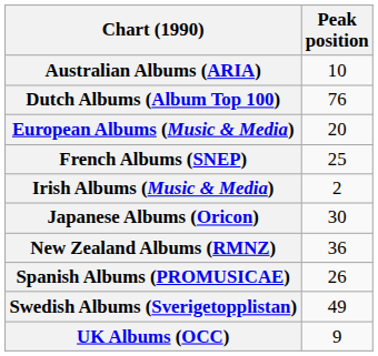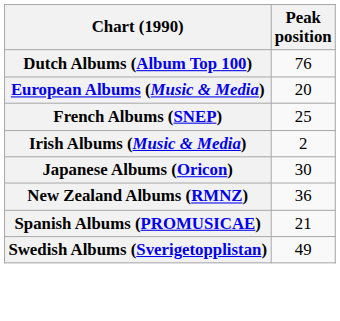 <table class="wikitable sortable plainrowheaders" style="text-align:center">
 <tr>
 <th scope="col">Chart (1990)</th>
 <th scope="col">Peak<br>position</th>
-</tr>
-<tr>
-<th scope="row">Australian Albums (<a href='#'>ARIA</a>)</th>
-<td>10</td>
 </tr>
 <tr>
 <th scope="row">Dutch Albums (<a href='#'>Album Top 100</a>)</th>
 <td>76</td>
 </tr>
 <tr>
 <th scope="row"><a href='#'>European Albums</a> (<em><a href='#'>Music & Media</a></em>)</th>
 <td>20</td>
 </tr>
 <tr>
 <th scope="row">French Albums (<a href='#'>SNEP</a>)</th>
 <td>25</td>
 </tr>
 <tr>
 <th scope="row">Irish Albums (<em><a href='#'>Music & Media</a></em>)</th>
 <td>2</td>
 </tr>
 <tr>
 <th scope="row">Japanese Albums (<a href='#'>Oricon</a>)</th>
 <td style="text-align:center;">30</td>
 </tr>
 <tr>
 <th scope="row">New Zealand Albums (<a href='#'>RMNZ</a>)</th>
 <td style="text-align:center;">36</td>
 </tr>
 <tr>
 <th scope="row">Spanish Albums (<a href='#'>PROMUSICAE</a>)</th>
-<td style="text-align:center;">26</td>
+<td style="text-align:center;">21</td>
 </tr>
 <tr>
 <th scope="row">Swedish Albums (<a href='#'>Sverigetopplistan</a>)</th>
 <td style="text-align:center;">49</td>
 </tr>
-<tr>
-<th scope="row"><a href='#'>UK Albums</a> (<a href='#'>OCC</a>)</th>
-<td>9</td>
-</tr>
 </table>
